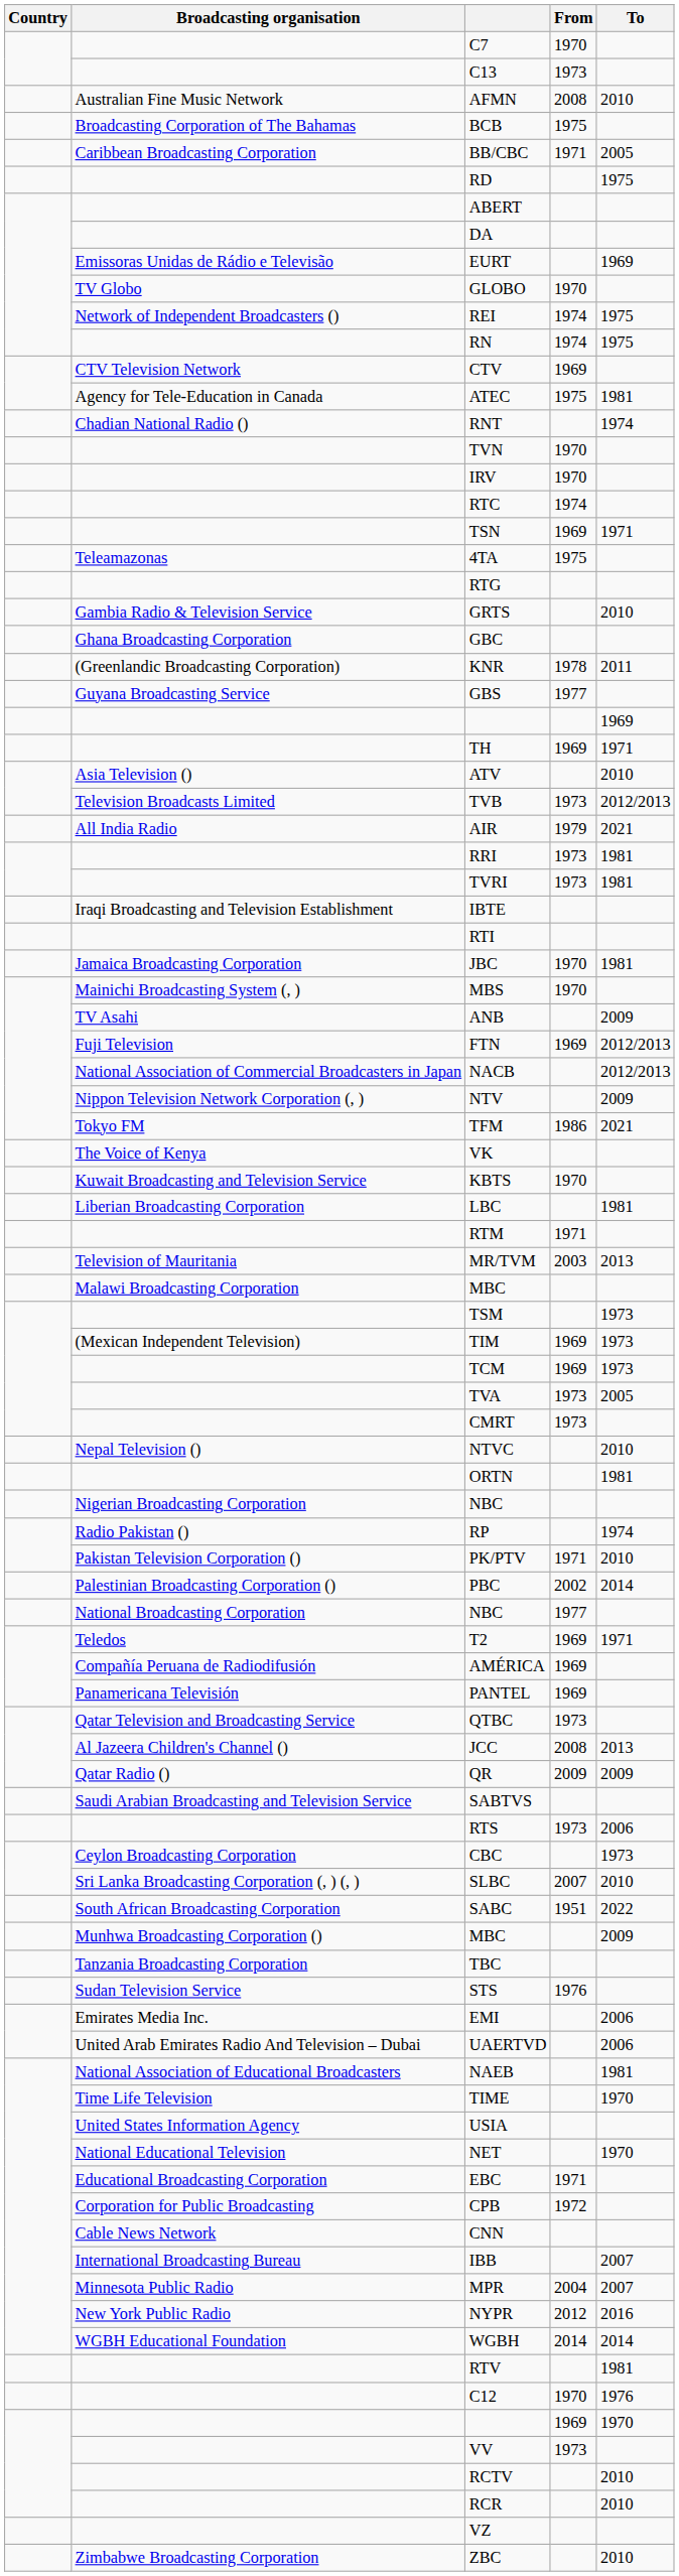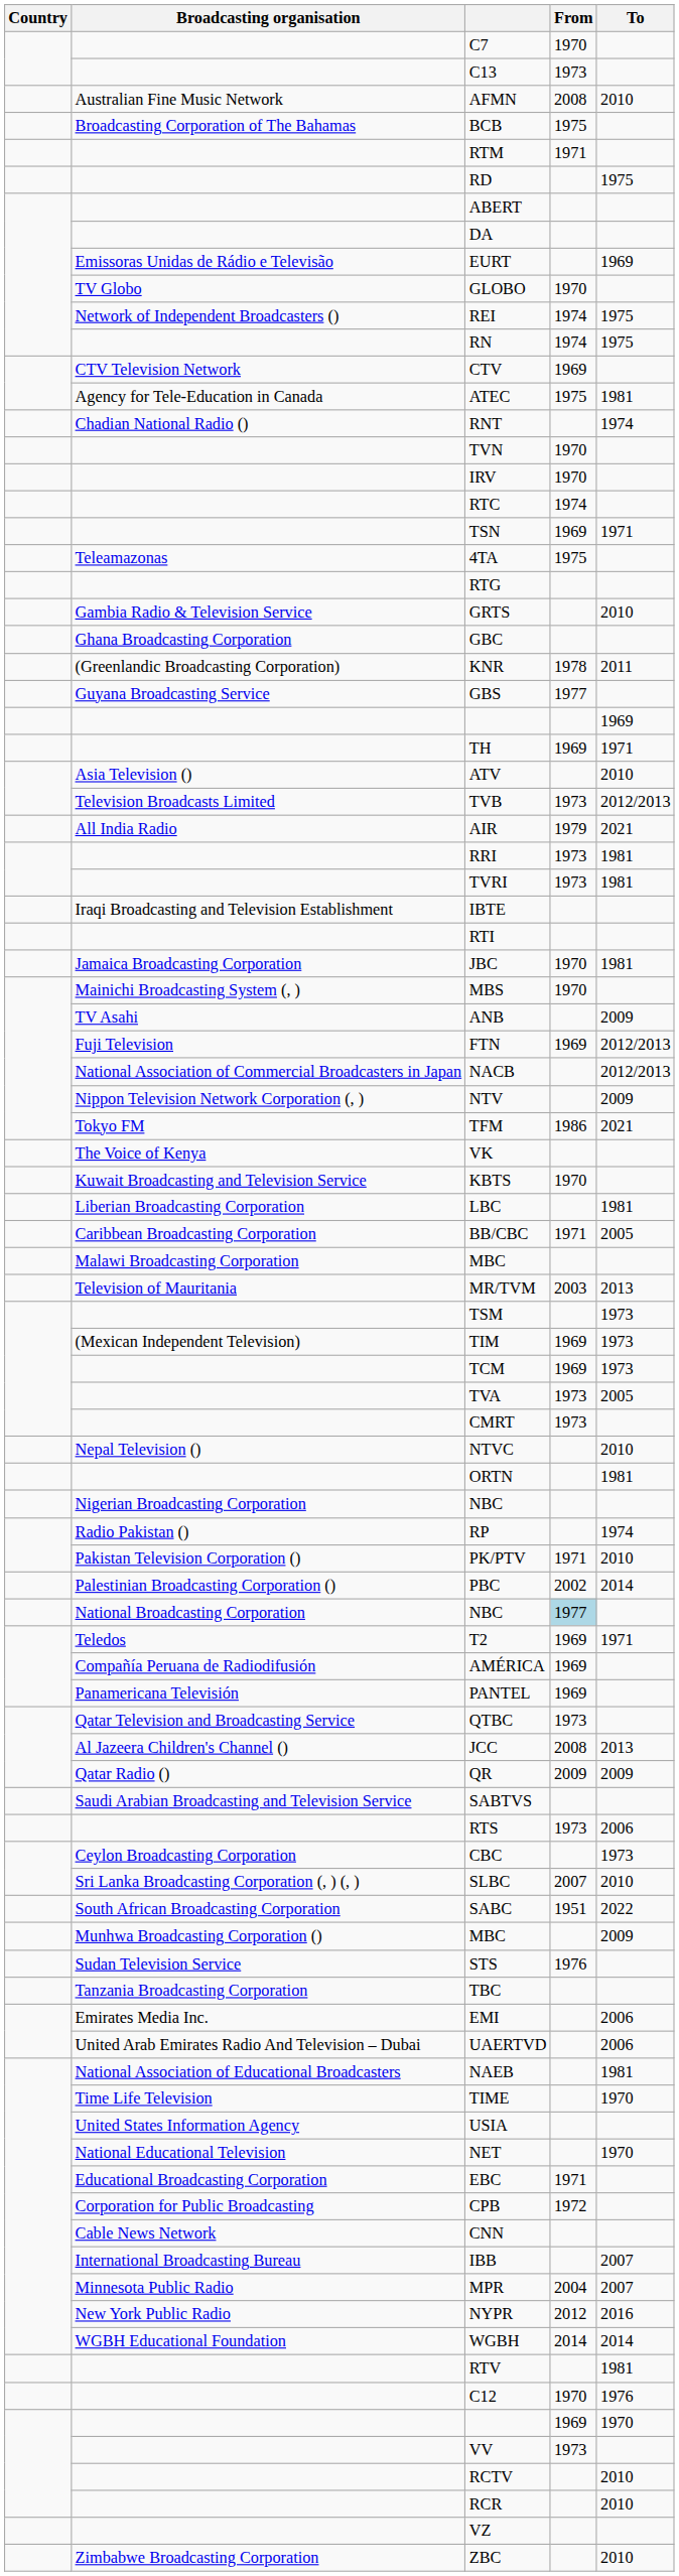 <table class="wikitable sortable" style="font-size:95%">
 <tr>
 <th>Country</th>
 <th>Broadcasting organisation</th>
 <th></th>
 <th>From</th>
 <th>To</th>
 </tr>
 <tr>
 <td rowspan=2></td>
 <td></td>
 <td>C7</td>
 <td>1970</td>
 <td></td>
 </tr>
 <tr>
 <td></td>
 <td>C13</td>
 <td>1973</td>
 <td></td>
 </tr>
 <tr>
 <td></td>
 <td>Australian Fine Music Network</td>
 <td>AFMN</td>
 <td>2008</td>
 <td>2010</td>
 </tr>
 <tr>
 <td></td>
 <td><a href='#'>Broadcasting Corporation of The Bahamas</a></td>
 <td>BCB</td>
 <td>1975</td>
 <td></td>
 </tr>
 <tr>
 <td></td>
-<td><a href='#'>Caribbean Broadcasting Corporation</a></td>
-<td>BB/CBC</td>
+<td></td>
+<td>RTM</td>
 <td>1971</td>
-<td>2005</td>
+<td></td>
 </tr>
 <tr>
 <td></td>
 <td></td>
 <td>RD</td>
 <td></td>
 <td>1975</td>
 </tr>
 <tr>
 <td rowspan=6></td>
 <td></td>
 <td>ABERT</td>
 <td></td>
 <td></td>
 </tr>
 <tr>
 <td></td>
 <td>DA</td>
 <td></td>
 <td></td>
 </tr>
 <tr>
 <td><a href='#'>Emissoras Unidas de Rádio e Televisão</a></td>
 <td>EURT</td>
 <td></td>
 <td>1969</td>
 </tr>
 <tr>
 <td><a href='#'>TV Globo</a></td>
 <td>GLOBO</td>
 <td>1970</td>
 <td></td>
 </tr>
 <tr>
 <td><a href='#'>Network of Independent Broadcasters</a> ()</td>
 <td>REI</td>
 <td>1974</td>
 <td>1975</td>
 </tr>
 <tr>
 <td></td>
 <td>RN</td>
 <td>1974</td>
 <td>1975</td>
 </tr>
 <tr>
 <td rowspan=2></td>
 <td><a href='#'>CTV Television Network</a></td>
 <td>CTV</td>
 <td>1969</td>
 <td></td>
 </tr>
 <tr>
 <td>Agency for Tele-Education in Canada</td>
 <td>ATEC</td>
 <td>1975</td>
 <td>1981</td>
 </tr>
 <tr>
 <td></td>
 <td><a href='#'>Chadian National Radio</a> ()</td>
 <td>RNT</td>
 <td></td>
 <td>1974</td>
 </tr>
 <tr>
 <td></td>
 <td></td>
 <td>TVN</td>
 <td>1970</td>
 <td></td>
 </tr>
 <tr>
 <td></td>
 <td></td>
 <td>IRV</td>
 <td>1970</td>
 <td></td>
 </tr>
 <tr>
 <td></td>
 <td></td>
 <td>RTC</td>
 <td>1974</td>
 <td></td>
 </tr>
 <tr>
 <td></td>
 <td></td>
 <td>TSN</td>
 <td>1969</td>
 <td>1971</td>
 </tr>
 <tr>
 <td></td>
 <td><a href='#'>Teleamazonas</a></td>
 <td>4TA</td>
 <td>1975</td>
 <td></td>
 </tr>
 <tr>
 <td></td>
 <td></td>
 <td>RTG</td>
 <td></td>
 <td></td>
 </tr>
 <tr>
 <td></td>
 <td><a href='#'>Gambia Radio & Television Service</a></td>
 <td>GRTS</td>
 <td></td>
 <td>2010</td>
 </tr>
 <tr>
 <td></td>
 <td><a href='#'>Ghana Broadcasting Corporation</a></td>
 <td>GBC</td>
 <td></td>
 <td></td>
 </tr>
 <tr>
 <td></td>
 <td> (Greenlandic Broadcasting Corporation)</td>
 <td>KNR</td>
 <td>1978</td>
 <td>2011</td>
 </tr>
 <tr>
 <td></td>
 <td><a href='#'>Guyana Broadcasting Service</a></td>
 <td>GBS</td>
 <td>1977</td>
 <td></td>
 </tr>
 <tr>
 <td></td>
 <td></td>
 <td></td>
 <td></td>
 <td>1969</td>
 </tr>
 <tr>
 <td></td>
 <td></td>
 <td>TH</td>
 <td>1969</td>
 <td>1971</td>
 </tr>
 <tr>
 <td rowspan="2"></td>
 <td><a href='#'>Asia Television</a> ()</td>
 <td>ATV</td>
 <td></td>
 <td>2010</td>
 </tr>
 <tr>
 <td><a href='#'>Television Broadcasts Limited</a></td>
 <td>TVB</td>
 <td>1973</td>
 <td>2012/2013</td>
 </tr>
 <tr>
 <td></td>
 <td><a href='#'>All India Radio</a></td>
 <td>AIR</td>
 <td>1979</td>
 <td>2021</td>
 </tr>
 <tr>
 <td rowspan="2"></td>
 <td></td>
 <td>RRI</td>
 <td>1973</td>
 <td>1981</td>
 </tr>
 <tr>
 <td></td>
 <td>TVRI</td>
 <td>1973</td>
 <td>1981</td>
 </tr>
 <tr>
 <td></td>
 <td>Iraqi Broadcasting and Television Establishment</td>
 <td>IBTE</td>
 <td></td>
 <td></td>
 </tr>
 <tr>
 <td></td>
 <td></td>
 <td>RTI</td>
 <td></td>
 <td></td>
 </tr>
 <tr>
 <td></td>
 <td><a href='#'>Jamaica Broadcasting Corporation</a></td>
 <td>JBC</td>
 <td>1970</td>
 <td>1981</td>
 </tr>
 <tr>
 <td rowspan="6"></td>
 <td><a href='#'>Mainichi Broadcasting System</a> (, )</td>
 <td>MBS</td>
 <td>1970</td>
 <td></td>
 </tr>
 <tr>
 <td><a href='#'>TV Asahi</a></td>
 <td>ANB</td>
 <td></td>
 <td>2009</td>
 </tr>
 <tr>
 <td><a href='#'>Fuji Television</a></td>
 <td>FTN</td>
 <td>1969</td>
 <td>2012/2013</td>
 </tr>
 <tr>
 <td><a href='#'>National Association of Commercial Broadcasters in Japan</a></td>
 <td>NACB</td>
 <td></td>
 <td>2012/2013</td>
 </tr>
 <tr>
 <td><a href='#'>Nippon Television Network Corporation</a> (, )</td>
 <td>NTV</td>
 <td></td>
 <td>2009</td>
 </tr>
 <tr>
 <td><a href='#'>Tokyo FM</a></td>
 <td>TFM</td>
 <td>1986</td>
 <td>2021</td>
 </tr>
 <tr>
 <td></td>
 <td><a href='#'>The Voice of Kenya</a></td>
 <td>VK</td>
 <td></td>
 <td></td>
 </tr>
 <tr>
 <td></td>
 <td><a href='#'>Kuwait Broadcasting and Television Service</a></td>
 <td>KBTS</td>
 <td>1970</td>
 <td></td>
 </tr>
 <tr>
 <td></td>
 <td><a href='#'>Liberian Broadcasting Corporation</a></td>
 <td>LBC</td>
 <td></td>
 <td>1981</td>
 </tr>
 <tr>
 <td></td>
+<td><a href='#'>Caribbean Broadcasting Corporation</a></td>
+<td>BB/CBC</td>
+<td>1971</td>
+<td>2005</td>
+</tr>
+<tr>
 <td></td>
-<td>RTM</td>
-<td>1971</td>
+<td><a href='#'>Malawi Broadcasting Corporation</a></td>
+<td>MBC</td>
+<td></td>
 <td></td>
 </tr>
 <tr>
 <td></td>
 <td><a href='#'>Television of Mauritania</a></td>
 <td>MR/TVM</td>
 <td>2003</td>
 <td>2013</td>
-</tr>
-<tr>
-<td></td>
-<td><a href='#'>Malawi Broadcasting Corporation</a></td>
-<td>MBC</td>
-<td></td>
-<td></td>
 </tr>
 <tr>
 <td rowspan=5></td>
 <td></td>
 <td>TSM</td>
 <td></td>
 <td>1973</td>
 </tr>
 <tr>
 <td> (Mexican Independent Television)</td>
 <td>TIM</td>
 <td>1969</td>
 <td>1973</td>
 </tr>
 <tr>
 <td></td>
 <td>TCM</td>
 <td>1969</td>
 <td>1973</td>
 </tr>
 <tr>
 <td></td>
 <td>TVA</td>
 <td>1973</td>
 <td>2005</td>
 </tr>
 <tr>
 <td></td>
 <td>CMRT</td>
 <td>1973</td>
 <td></td>
 </tr>
 <tr>
 <td></td>
 <td><a href='#'>Nepal Television</a> ()</td>
 <td>NTVC</td>
 <td></td>
 <td>2010</td>
 </tr>
 <tr>
 <td></td>
 <td></td>
 <td>ORTN</td>
 <td></td>
 <td>1981</td>
 </tr>
 <tr>
 <td></td>
 <td><a href='#'>Nigerian Broadcasting Corporation</a></td>
 <td>NBC</td>
 <td></td>
 <td></td>
 </tr>
 <tr>
 <td rowspan=2></td>
 <td><a href='#'>Radio Pakistan</a> ()</td>
 <td>RP</td>
 <td></td>
 <td>1974</td>
 </tr>
 <tr>
 <td><a href='#'>Pakistan Television Corporation</a> ()</td>
 <td>PK/PTV</td>
 <td>1971</td>
 <td>2010</td>
 </tr>
 <tr>
 <td></td>
 <td><a href='#'>Palestinian Broadcasting Corporation</a> ()</td>
 <td>PBC</td>
 <td>2002</td>
 <td>2014</td>
 </tr>
 <tr>
 <td></td>
 <td><a href='#'>National Broadcasting Corporation</a></td>
 <td>NBC</td>
-<td>1977</td>
+<td style="background: lightblue;">1977</td>
 <td></td>
 </tr>
 <tr>
 <td rowspan="3"></td>
 <td><a href='#'>Teledos</a></td>
 <td>T2</td>
 <td>1969</td>
 <td>1971</td>
 </tr>
 <tr>
 <td><a href='#'>Compañía Peruana de Radiodifusión</a></td>
 <td>AMÉRICA</td>
 <td>1969</td>
 <td></td>
 </tr>
 <tr>
 <td><a href='#'>Panamericana Televisión</a></td>
 <td>PANTEL</td>
 <td>1969</td>
 <td></td>
 </tr>
 <tr>
 <td rowspan="3"></td>
 <td><a href='#'>Qatar Television and Broadcasting Service</a></td>
 <td>QTBC</td>
 <td>1973</td>
 <td></td>
 </tr>
 <tr>
 <td><a href='#'>Al Jazeera Children's Channel</a> ()</td>
 <td>JCC</td>
 <td>2008</td>
 <td>2013</td>
 </tr>
 <tr>
 <td><a href='#'>Qatar Radio</a> ()</td>
 <td>QR</td>
 <td>2009</td>
 <td>2009</td>
 </tr>
 <tr>
 <td></td>
 <td><a href='#'>Saudi Arabian Broadcasting and Television Service</a></td>
 <td>SABTVS</td>
 <td></td>
 <td></td>
 </tr>
 <tr>
 <td></td>
 <td></td>
 <td>RTS</td>
 <td>1973</td>
 <td>2006</td>
 </tr>
 <tr>
 <td rowspan=2></td>
 <td><a href='#'>Ceylon Broadcasting Corporation</a></td>
 <td>CBC</td>
 <td></td>
 <td>1973</td>
 </tr>
 <tr>
 <td><a href='#'>Sri Lanka Broadcasting Corporation</a> (, ) (, )</td>
 <td>SLBC</td>
 <td>2007</td>
 <td>2010</td>
 </tr>
 <tr>
 <td></td>
 <td><a href='#'>South African Broadcasting Corporation</a></td>
 <td>SABC</td>
 <td>1951</td>
 <td>2022</td>
 </tr>
 <tr>
 <td></td>
 <td><a href='#'>Munhwa Broadcasting Corporation</a> ()</td>
 <td>MBC</td>
 <td></td>
 <td>2009</td>
 </tr>
 <tr>
 <td></td>
-<td><a href='#'>Tanzania Broadcasting Corporation</a></td>
-<td>TBC</td>
-<td></td>
+<td><a href='#'>Sudan Television Service</a></td>
+<td>STS</td>
+<td>1976</td>
 <td></td>
 </tr>
 <tr>
 <td></td>
-<td><a href='#'>Sudan Television Service</a></td>
-<td>STS</td>
-<td>1976</td>
+<td><a href='#'>Tanzania Broadcasting Corporation</a></td>
+<td>TBC</td>
+<td></td>
 <td></td>
 </tr>
 <tr>
 <td rowspan="2"></td>
 <td>Emirates Media Inc.</td>
 <td>EMI</td>
 <td></td>
 <td>2006</td>
 </tr>
 <tr>
 <td>United Arab Emirates Radio And Television – Dubai</td>
 <td>UAERTVD</td>
 <td></td>
 <td>2006</td>
 </tr>
 <tr>
 <td rowspan="11"></td>
 <td><a href='#'>National Association of Educational Broadcasters</a></td>
 <td>NAEB</td>
 <td></td>
 <td>1981</td>
 </tr>
 <tr>
 <td><a href='#'>Time Life Television</a></td>
 <td>TIME</td>
 <td></td>
 <td>1970</td>
 </tr>
 <tr>
 <td><a href='#'>United States Information Agency</a></td>
 <td>USIA</td>
 <td></td>
 <td></td>
 </tr>
 <tr>
 <td><a href='#'>National Educational Television</a></td>
 <td>NET</td>
 <td></td>
 <td>1970</td>
 </tr>
 <tr>
 <td><a href='#'>Educational Broadcasting Corporation</a></td>
 <td>EBC</td>
 <td>1971</td>
 <td></td>
 </tr>
 <tr>
 <td><a href='#'>Corporation for Public Broadcasting</a></td>
 <td>CPB</td>
 <td>1972</td>
 <td></td>
 </tr>
 <tr>
 <td><a href='#'>Cable News Network</a></td>
 <td>CNN</td>
 <td></td>
 <td></td>
 </tr>
 <tr>
 <td><a href='#'>International Broadcasting Bureau</a></td>
 <td>IBB</td>
 <td></td>
 <td>2007</td>
 </tr>
 <tr>
 <td><a href='#'>Minnesota Public Radio</a></td>
 <td>MPR</td>
 <td>2004</td>
 <td>2007</td>
 </tr>
 <tr>
 <td><a href='#'>New York Public Radio</a></td>
 <td>NYPR</td>
 <td>2012</td>
 <td>2016</td>
 </tr>
 <tr>
 <td><a href='#'>WGBH Educational Foundation</a></td>
 <td>WGBH</td>
 <td>2014</td>
 <td>2014</td>
 </tr>
 <tr>
 <td></td>
 <td></td>
 <td>RTV</td>
 <td></td>
 <td>1981</td>
 </tr>
 <tr>
 <td></td>
 <td></td>
 <td>C12</td>
 <td>1970</td>
 <td>1976</td>
 </tr>
 <tr>
 <td rowspan="4"></td>
 <td></td>
 <td></td>
 <td>1969</td>
 <td>1970</td>
 </tr>
 <tr>
 <td></td>
 <td>VV</td>
 <td>1973</td>
 <td></td>
 </tr>
 <tr>
 <td></td>
 <td>RCTV</td>
 <td></td>
 <td>2010</td>
 </tr>
 <tr>
 <td></td>
 <td>RCR</td>
 <td></td>
 <td>2010</td>
 </tr>
 <tr>
 <td></td>
 <td></td>
 <td>VZ</td>
 <td></td>
 <td></td>
 </tr>
 <tr>
 <td></td>
 <td><a href='#'>Zimbabwe Broadcasting Corporation</a></td>
 <td>ZBC</td>
 <td></td>
 <td>2010</td>
 </tr>
 </table>
